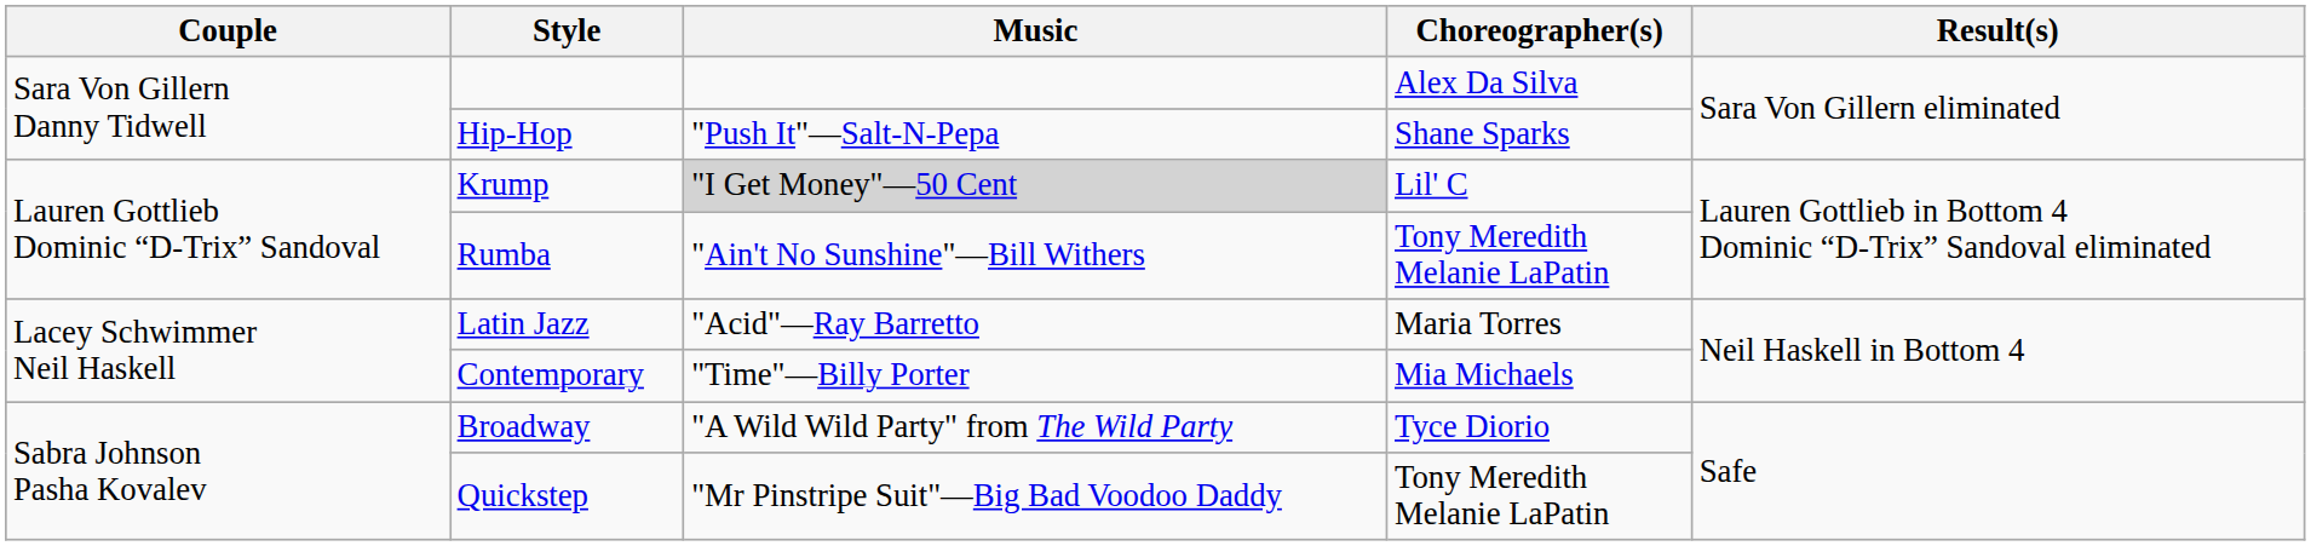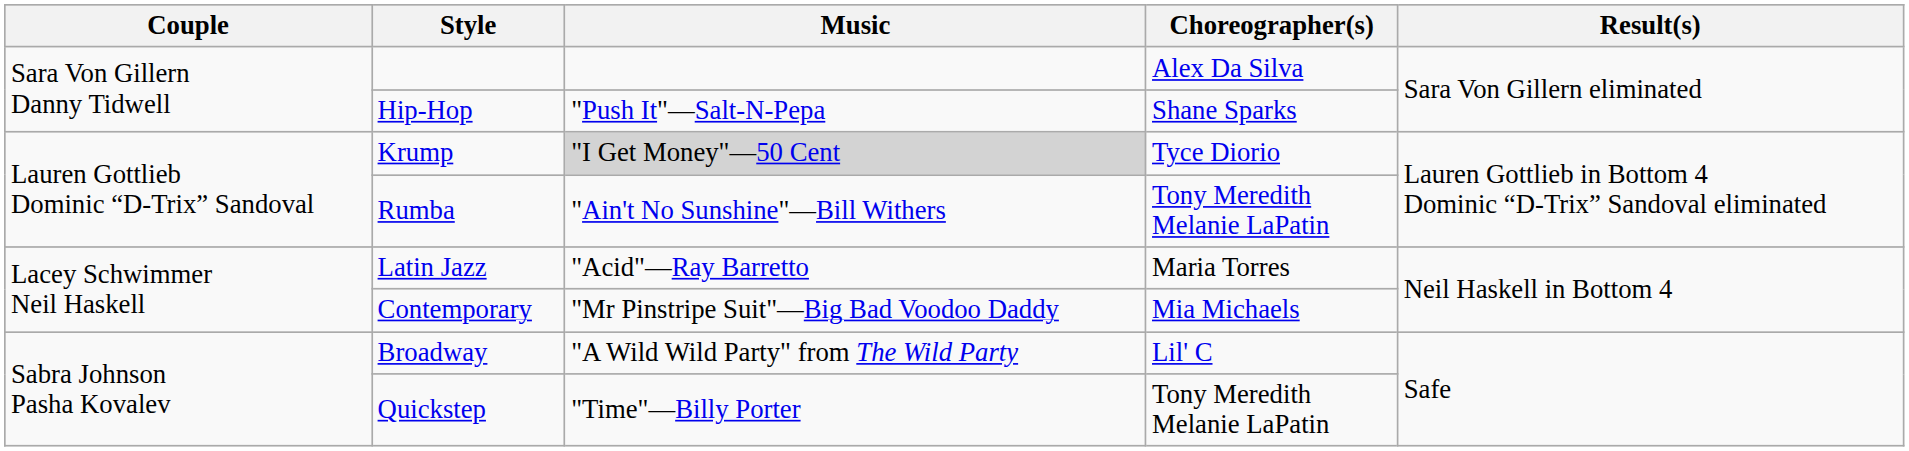 <table class="wikitable" style="width:90%;">
 <tr>
 <th>Couple</th>
 <th>Style</th>
 <th>Music</th>
 <th>Choreographer(s)</th>
 <th>Result(s)</th>
 </tr>
 <tr>
 <td rowspan="2">Sara Von Gillern <br> Danny Tidwell</td>
 <td></td>
 <td></td>
 <td><a href='#'>Alex Da Silva</a></td>
 <td rowspan="2">Sara Von Gillern eliminated</td>
 </tr>
 <tr>
 <td><a href='#'>Hip-Hop</a></td>
 <td>"<a href='#'>Push It</a>"—<a href='#'>Salt-N-Pepa</a></td>
 <td><a href='#'>Shane Sparks</a></td>
 </tr>
 <tr>
 <td rowspan="2">Lauren Gottlieb <br> Dominic “D-Trix” Sandoval</td>
 <td><a href='#'>Krump</a></td>
 <td style="background: lightgrey;">"I Get Money"—<a href='#'>50 Cent</a></td>
-<td><a href='#'>Lil' C</a></td>
+<td><a href='#'>Tyce Diorio</a></td>
 <td rowspan="2">Lauren Gottlieb in Bottom 4 <br> Dominic “D-Trix” Sandoval eliminated</td>
 </tr>
 <tr>
 <td><a href='#'>Rumba</a></td>
 <td>"<a href='#'>Ain't No Sunshine</a>"—<a href='#'>Bill Withers</a></td>
 <td><a href='#'>Tony Meredith</a><br><a href='#'>Melanie LaPatin</a></td>
 </tr>
 <tr>
 <td rowspan="2">Lacey Schwimmer <br> Neil Haskell</td>
 <td><a href='#'>Latin Jazz</a></td>
 <td>"Acid"—<a href='#'>Ray Barretto</a></td>
 <td>Maria Torres</td>
 <td rowspan="2">Neil Haskell in Bottom 4</td>
 </tr>
 <tr>
 <td><a href='#'>Contemporary</a></td>
-<td>"Time"—<a href='#'>Billy Porter</a></td>
+<td>"Mr Pinstripe Suit"—<a href='#'>Big Bad Voodoo Daddy</a></td>
 <td><a href='#'>Mia Michaels</a></td>
 </tr>
 <tr>
 <td rowspan="2">Sabra Johnson <br> Pasha Kovalev</td>
 <td><a href='#'>Broadway</a></td>
 <td>"A Wild Wild Party" from <em><a href='#'>The Wild Party</a></em></td>
-<td><a href='#'>Tyce Diorio</a></td>
+<td><a href='#'>Lil' C</a></td>
 <td rowspan="2">Safe</td>
 </tr>
 <tr>
 <td><a href='#'>Quickstep</a></td>
-<td>"Mr Pinstripe Suit"—<a href='#'>Big Bad Voodoo Daddy</a></td>
+<td>"Time"—<a href='#'>Billy Porter</a></td>
 <td>Tony Meredith<br>Melanie LaPatin</td>
 </tr>
 </table>
